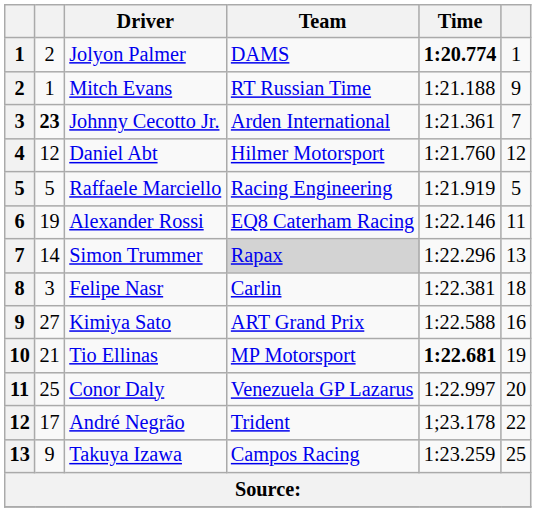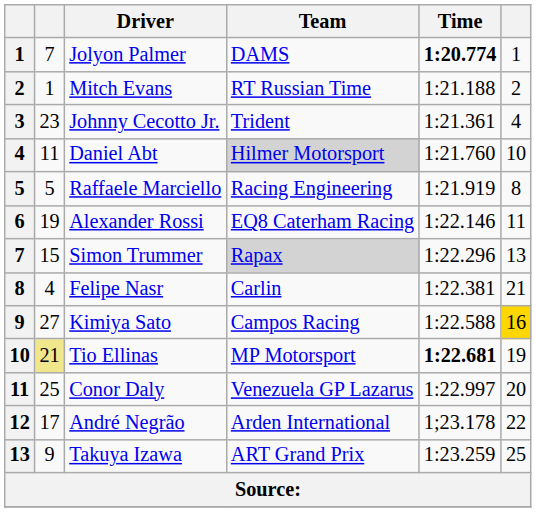 <table class="wikitable" style="font-size:85%">
 <tr>
 <th scope="col"></th>
 <th scope="col"></th>
 <th scope="col">Driver</th>
 <th scope="col">Team</th>
 <th scope="col">Time</th>
 <th scope="col"></th>
 </tr>
 <tr>
 <th scope="row">1</th>
-<td align="center">2</td>
+<td align="center">7</td>
 <td data-sort-value="PAL"> <a href='#'>Jolyon Palmer</a></td>
 <td><a href='#'>DAMS</a></td>
 <td><strong>1:20.774</strong></td>
 <td align="center">1</td>
 </tr>
 <tr>
 <th scope="row">2</th>
 <td align="center">1</td>
 <td data-sort-value="EVA"> <a href='#'>Mitch Evans</a></td>
 <td><a href='#'>RT Russian Time</a></td>
 <td>1:21.188</td>
-<td align="center">9</td>
+<td align="center">2</td>
 </tr>
 <tr>
 <th scope="row">3</th>
-<td align="center"><strong>23</strong></td>
+<td align="center">23</td>
 <td data-sort-value="CEC"> <a href='#'>Johnny Cecotto Jr.</a></td>
-<td><a href='#'>Arden International</a></td>
+<td><a href='#'>Trident</a></td>
 <td>1:21.361</td>
-<td align="center">7</td>
+<td align="center">4</td>
 </tr>
 <tr>
 <th scope="row">4</th>
-<td align="center">12</td>
+<td align="center">11</td>
 <td data-sort-value="ABT"> <a href='#'>Daniel Abt</a></td>
-<td><a href='#'>Hilmer Motorsport</a></td>
+<td style="background: lightgrey;"><a href='#'>Hilmer Motorsport</a></td>
 <td>1:21.760</td>
-<td align="center">12</td>
+<td align="center">10</td>
 </tr>
 <tr>
 <th scope="row">5</th>
 <td align="center">5</td>
 <td data-sort-value="MARC"> <a href='#'>Raffaele Marciello</a></td>
 <td><a href='#'>Racing Engineering</a></td>
 <td>1:21.919</td>
-<td align="center">5</td>
+<td align="center">8</td>
 </tr>
 <tr>
 <th scope="row">6</th>
 <td align="center">19</td>
 <td data-sort-value="ROS"> <a href='#'>Alexander Rossi</a></td>
 <td><a href='#'>EQ8 Caterham Racing</a></td>
 <td>1:22.146</td>
 <td align="center">11</td>
 </tr>
 <tr>
 <th scope="row">7</th>
-<td align="center">14</td>
+<td align="center">15</td>
 <td data-sort-value="TRU"> <a href='#'>Simon Trummer</a></td>
 <td style="background: lightgrey;"><a href='#'>Rapax</a></td>
 <td>1:22.296</td>
 <td align="center">13</td>
 </tr>
 <tr>
 <th scope="row">8</th>
-<td align="center">3</td>
+<td align="center">4</td>
 <td data-sort-value="NAS"> <a href='#'>Felipe Nasr</a></td>
 <td><a href='#'>Carlin</a></td>
 <td>1:22.381</td>
-<td align="center">18</td>
+<td align="center">21</td>
 </tr>
 <tr>
 <th scope="row">9</th>
 <td align="center">27</td>
 <td data-sort-value="SAT"> <a href='#'>Kimiya Sato</a></td>
-<td><a href='#'>ART Grand Prix</a></td>
+<td><a href='#'>Campos Racing</a></td>
 <td>1:22.588</td>
-<td align="center">16</td>
+<td align="center" style="background: gold;">16</td>
 </tr>
 <tr>
 <th scope="row">10</th>
-<td align="center">21</td>
+<td align="center" style="background: khaki;">21</td>
 <td data-sort-value="ELL"> <a href='#'>Tio Ellinas</a></td>
 <td><a href='#'>MP Motorsport</a></td>
 <td><strong>1:22.681</strong></td>
 <td align="center">19</td>
 </tr>
 <tr>
 <th scope="row">11</th>
 <td align="center">25</td>
 <td data-sort-value="DAL"> <a href='#'>Conor Daly</a></td>
 <td><a href='#'>Venezuela GP Lazarus</a></td>
 <td>1:22.997</td>
 <td align="center">20</td>
 </tr>
 <tr>
 <th scope="row">12</th>
 <td align="center">17</td>
 <td data-sort-value="NEG"> <a href='#'>André Negrão</a></td>
-<td><a href='#'>Trident</a></td>
+<td><a href='#'>Arden International</a></td>
 <td>1;23.178</td>
 <td align="center">22</td>
 </tr>
 <tr>
 <th scope="row">13</th>
 <td align="center">9</td>
 <td data-sort-value="IZA"> <a href='#'>Takuya Izawa</a></td>
-<td><a href='#'>Campos Racing</a></td>
+<td><a href='#'>ART Grand Prix</a></td>
 <td>1:23.259</td>
 <td align="center">25</td>
 </tr>
 <tr class="sortbottom">
 <th colspan="6">Source:</th>
 </tr>
 <tr class="sortbottom">
 </tr>
 </table>
